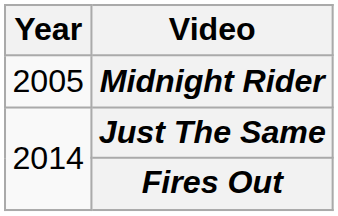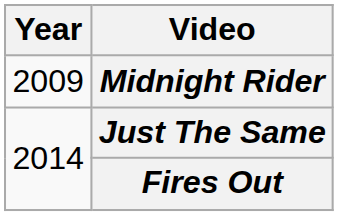 <table class="wikitable">
 <tr>
 <th align="left">Year</th>
 <th align="left">Video</th>
 </tr>
 <tr>
-<td>2005</td>
+<td>2009</td>
 <th scope="row"><em>Midnight Rider</em></th>
 </tr>
 <tr>
 <td rowspan="2">2014</td>
 <th scope="row"><em>Just The Same</em></th>
 </tr>
 <tr>
 <th scope="row"><em>Fires Out</em></th>
 </tr>
 </table>
